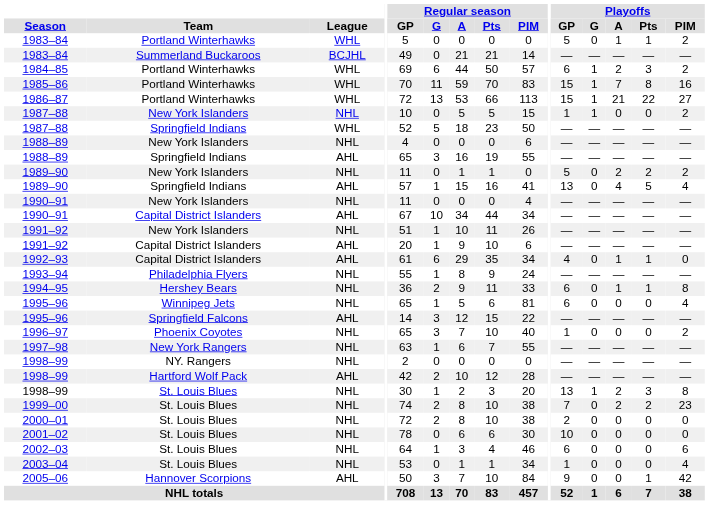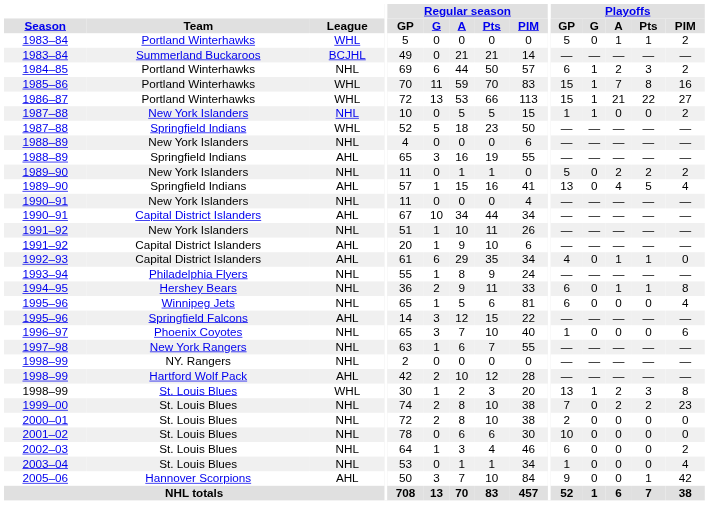 <table border="0" cellpadding="1" cellspacing="0" style="text-align:center; width:60em">
 <tr bgcolor="#e0e0e0">
 <th colspan="3" bgcolor="#ffffff"></th>
 <th rowspan="100" bgcolor="#ffffff"></th>
 <th colspan="5"><a href='#'>Regular season</a></th>
 <th rowspan="100" bgcolor="#ffffff"></th>
 <th colspan="5"><a href='#'>Playoffs</a></th>
 </tr>
 <tr bgcolor="#e0e0e0">
 <th><a href='#'>Season</a></th>
 <th>Team</th>
 <th>League</th>
 <th>GP</th>
 <th><a href='#'>G</a></th>
 <th><a href='#'>A</a></th>
 <th><a href='#'>Pts</a></th>
 <th><a href='#'>PIM</a></th>
 <th>GP</th>
 <th>G</th>
 <th>A</th>
 <th>Pts</th>
 <th>PIM</th>
 </tr>
 <tr>
 <td><a href='#'>1983–84</a></td>
 <td><a href='#'>Portland Winterhawks</a></td>
 <td><a href='#'>WHL</a></td>
 <td>5</td>
 <td>0</td>
 <td>0</td>
 <td>0</td>
 <td>0</td>
 <td>5</td>
 <td>0</td>
 <td>1</td>
 <td>1</td>
 <td>2</td>
 </tr>
 <tr bgcolor="#f0f0f0">
 <td><a href='#'>1983–84</a></td>
 <td><a href='#'>Summerland Buckaroos</a></td>
 <td><a href='#'>BCJHL</a></td>
 <td>49</td>
 <td>0</td>
 <td>21</td>
 <td>21</td>
 <td>14</td>
 <td>—</td>
 <td>—</td>
 <td>—</td>
 <td>—</td>
 <td>—</td>
 </tr>
 <tr>
 <td><a href='#'>1984–85</a></td>
 <td>Portland Winterhawks</td>
-<td>WHL</td>
+<td>NHL</td>
 <td>69</td>
 <td>6</td>
 <td>44</td>
 <td>50</td>
 <td>57</td>
 <td>6</td>
 <td>1</td>
 <td>2</td>
 <td>3</td>
 <td>2</td>
 </tr>
 <tr bgcolor="#f0f0f0">
 <td><a href='#'>1985–86</a></td>
 <td>Portland Winterhawks</td>
 <td>WHL</td>
 <td>70</td>
 <td>11</td>
 <td>59</td>
 <td>70</td>
 <td>83</td>
 <td>15</td>
 <td>1</td>
 <td>7</td>
 <td>8</td>
 <td>16</td>
 </tr>
 <tr>
 <td><a href='#'>1986–87</a></td>
 <td>Portland Winterhawks</td>
 <td>WHL</td>
 <td>72</td>
 <td>13</td>
 <td>53</td>
 <td>66</td>
 <td>113</td>
 <td>15</td>
 <td>1</td>
 <td>21</td>
 <td>22</td>
 <td>27</td>
 </tr>
 <tr bgcolor="#f0f0f0">
 <td><a href='#'>1987–88</a></td>
 <td><a href='#'>New York Islanders</a></td>
 <td><a href='#'>NHL</a></td>
 <td>10</td>
 <td>0</td>
 <td>5</td>
 <td>5</td>
 <td>15</td>
 <td>1</td>
 <td>1</td>
 <td>0</td>
 <td>0</td>
 <td>2</td>
 </tr>
 <tr>
 <td><a href='#'>1987–88</a></td>
 <td><a href='#'>Springfield Indians</a></td>
 <td>WHL</td>
 <td>52</td>
 <td>5</td>
 <td>18</td>
 <td>23</td>
 <td>50</td>
 <td>—</td>
 <td>—</td>
 <td>—</td>
 <td>—</td>
 <td>—</td>
 </tr>
 <tr bgcolor="#f0f0f0">
 <td><a href='#'>1988–89</a></td>
 <td>New York Islanders</td>
 <td>NHL</td>
 <td>4</td>
 <td>0</td>
 <td>0</td>
 <td>0</td>
 <td>6</td>
 <td>—</td>
 <td>—</td>
 <td>—</td>
 <td>—</td>
 <td>—</td>
 </tr>
 <tr>
 <td><a href='#'>1988–89</a></td>
 <td>Springfield Indians</td>
 <td>AHL</td>
 <td>65</td>
 <td>3</td>
 <td>16</td>
 <td>19</td>
 <td>55</td>
 <td>—</td>
 <td>—</td>
 <td>—</td>
 <td>—</td>
 <td>—</td>
 </tr>
 <tr bgcolor="#f0f0f0">
 <td><a href='#'>1989–90</a></td>
 <td>New York Islanders</td>
 <td>NHL</td>
 <td>11</td>
 <td>0</td>
 <td>1</td>
 <td>1</td>
 <td>0</td>
 <td>5</td>
 <td>0</td>
 <td>2</td>
 <td>2</td>
 <td>2</td>
 </tr>
 <tr>
 <td><a href='#'>1989–90</a></td>
 <td>Springfield Indians</td>
 <td>AHL</td>
 <td>57</td>
 <td>1</td>
 <td>15</td>
 <td>16</td>
 <td>41</td>
 <td>13</td>
 <td>0</td>
 <td>4</td>
 <td>5</td>
 <td>4</td>
 </tr>
 <tr bgcolor="#f0f0f0">
 <td><a href='#'>1990–91</a></td>
 <td>New York Islanders</td>
 <td>NHL</td>
 <td>11</td>
 <td>0</td>
 <td>0</td>
 <td>0</td>
 <td>4</td>
 <td>—</td>
 <td>—</td>
 <td>—</td>
 <td>—</td>
 <td>—</td>
 </tr>
 <tr>
 <td><a href='#'>1990–91</a></td>
 <td><a href='#'>Capital District Islanders</a></td>
 <td>AHL</td>
 <td>67</td>
 <td>10</td>
 <td>34</td>
 <td>44</td>
 <td>34</td>
 <td>—</td>
 <td>—</td>
 <td>—</td>
 <td>—</td>
 <td>—</td>
 </tr>
 <tr bgcolor="#f0f0f0">
 <td><a href='#'>1991–92</a></td>
 <td>New York Islanders</td>
 <td>NHL</td>
 <td>51</td>
 <td>1</td>
 <td>10</td>
 <td>11</td>
 <td>26</td>
 <td>—</td>
 <td>—</td>
 <td>—</td>
 <td>—</td>
 <td>—</td>
 </tr>
 <tr>
 <td><a href='#'>1991–92</a></td>
 <td>Capital District Islanders</td>
 <td>AHL</td>
 <td>20</td>
 <td>1</td>
 <td>9</td>
 <td>10</td>
 <td>6</td>
 <td>—</td>
 <td>—</td>
 <td>—</td>
 <td>—</td>
 <td>—</td>
 </tr>
 <tr bgcolor="#f0f0f0">
 <td><a href='#'>1992–93</a></td>
 <td>Capital District Islanders</td>
 <td>AHL</td>
 <td>61</td>
 <td>6</td>
 <td>29</td>
 <td>35</td>
 <td>34</td>
 <td>4</td>
 <td>0</td>
 <td>1</td>
 <td>1</td>
 <td>0</td>
 </tr>
 <tr>
 <td><a href='#'>1993–94</a></td>
 <td><a href='#'>Philadelphia Flyers</a></td>
 <td>NHL</td>
 <td>55</td>
 <td>1</td>
 <td>8</td>
 <td>9</td>
 <td>24</td>
 <td>—</td>
 <td>—</td>
 <td>—</td>
 <td>—</td>
 <td>—</td>
 </tr>
 <tr bgcolor="#f0f0f0">
 <td><a href='#'>1994–95</a></td>
 <td><a href='#'>Hershey Bears</a></td>
 <td>NHL</td>
 <td>36</td>
 <td>2</td>
 <td>9</td>
 <td>11</td>
 <td>33</td>
 <td>6</td>
 <td>0</td>
 <td>1</td>
 <td>1</td>
 <td>8</td>
 </tr>
 <tr>
 <td><a href='#'>1995–96</a></td>
 <td><a href='#'>Winnipeg Jets</a></td>
 <td>NHL</td>
 <td>65</td>
 <td>1</td>
 <td>5</td>
 <td>6</td>
 <td>81</td>
 <td>6</td>
 <td>0</td>
 <td>0</td>
 <td>0</td>
 <td>4</td>
 </tr>
 <tr bgcolor="#f0f0f0">
 <td><a href='#'>1995–96</a></td>
 <td><a href='#'>Springfield Falcons</a></td>
 <td>AHL</td>
 <td>14</td>
 <td>3</td>
 <td>12</td>
 <td>15</td>
 <td>22</td>
 <td>—</td>
 <td>—</td>
 <td>—</td>
 <td>—</td>
 <td>—</td>
 </tr>
 <tr>
 <td><a href='#'>1996–97</a></td>
 <td><a href='#'>Phoenix Coyotes</a></td>
 <td>NHL</td>
 <td>65</td>
 <td>3</td>
 <td>7</td>
 <td>10</td>
 <td>40</td>
 <td>1</td>
 <td>0</td>
 <td>0</td>
 <td>0</td>
-<td>2</td>
+<td>6</td>
 </tr>
 <tr bgcolor="#f0f0f0">
 <td><a href='#'>1997–98</a></td>
 <td><a href='#'>New York Rangers</a></td>
 <td>NHL</td>
 <td>63</td>
 <td>1</td>
 <td>6</td>
 <td>7</td>
 <td>55</td>
 <td>—</td>
 <td>—</td>
 <td>—</td>
 <td>—</td>
 <td>—</td>
 </tr>
 <tr>
 <td><a href='#'>1998–99</a></td>
 <td>NY. Rangers</td>
 <td>NHL</td>
 <td>2</td>
 <td>0</td>
 <td>0</td>
 <td>0</td>
 <td>0</td>
 <td>—</td>
 <td>—</td>
 <td>—</td>
 <td>—</td>
 <td>—</td>
 </tr>
 <tr bgcolor="#f0f0f0">
 <td><a href='#'>1998–99</a></td>
 <td><a href='#'>Hartford Wolf Pack</a></td>
 <td>AHL</td>
 <td>42</td>
 <td>2</td>
 <td>10</td>
 <td>12</td>
 <td>28</td>
 <td>—</td>
 <td>—</td>
 <td>—</td>
 <td>—</td>
 <td>—</td>
 </tr>
 <tr>
 <td>1998–99</td>
 <td><a href='#'>St. Louis Blues</a></td>
-<td>NHL</td>
+<td>WHL</td>
 <td>30</td>
 <td>1</td>
 <td>2</td>
 <td>3</td>
 <td>20</td>
 <td>13</td>
 <td>1</td>
 <td>2</td>
 <td>3</td>
 <td>8</td>
 </tr>
 <tr bgcolor="#f0f0f0">
 <td><a href='#'>1999–00</a></td>
 <td>St. Louis Blues</td>
 <td>NHL</td>
 <td>74</td>
 <td>2</td>
 <td>8</td>
 <td>10</td>
 <td>38</td>
 <td>7</td>
 <td>0</td>
 <td>2</td>
 <td>2</td>
 <td>23</td>
 </tr>
 <tr>
 <td><a href='#'>2000–01</a></td>
 <td>St. Louis Blues</td>
 <td>NHL</td>
 <td>72</td>
 <td>2</td>
 <td>8</td>
 <td>10</td>
 <td>38</td>
 <td>2</td>
 <td>0</td>
 <td>0</td>
 <td>0</td>
 <td>0</td>
 </tr>
 <tr bgcolor="#f0f0f0">
 <td><a href='#'>2001–02</a></td>
 <td>St. Louis Blues</td>
 <td>NHL</td>
 <td>78</td>
 <td>0</td>
 <td>6</td>
 <td>6</td>
 <td>30</td>
 <td>10</td>
 <td>0</td>
 <td>0</td>
 <td>0</td>
 <td>0</td>
 </tr>
 <tr>
 <td><a href='#'>2002–03</a></td>
 <td>St. Louis Blues</td>
 <td>NHL</td>
 <td>64</td>
 <td>1</td>
 <td>3</td>
 <td>4</td>
 <td>46</td>
 <td>6</td>
 <td>0</td>
 <td>0</td>
 <td>0</td>
-<td>6</td>
+<td>2</td>
 </tr>
 <tr bgcolor="#f0f0f0">
 <td><a href='#'>2003–04</a></td>
 <td>St. Louis Blues</td>
 <td>NHL</td>
 <td>53</td>
 <td>0</td>
 <td>1</td>
 <td>1</td>
 <td>34</td>
 <td>1</td>
 <td>0</td>
 <td>0</td>
 <td>0</td>
 <td>4</td>
 </tr>
 <tr>
 <td><a href='#'>2005–06</a></td>
 <td><a href='#'>Hannover Scorpions</a></td>
 <td>AHL</td>
 <td>50</td>
 <td>3</td>
 <td>7</td>
 <td>10</td>
 <td>84</td>
 <td>9</td>
 <td>0</td>
 <td>0</td>
 <td>1</td>
 <td>42</td>
 </tr>
 <tr bgcolor="#e0e0e0">
 <th colspan="3">NHL totals</th>
 <th>708</th>
 <th>13</th>
 <th>70</th>
 <th>83</th>
 <th>457</th>
 <th>52</th>
 <th>1</th>
 <th>6</th>
 <th>7</th>
 <th>38</th>
 </tr>
 </table>
